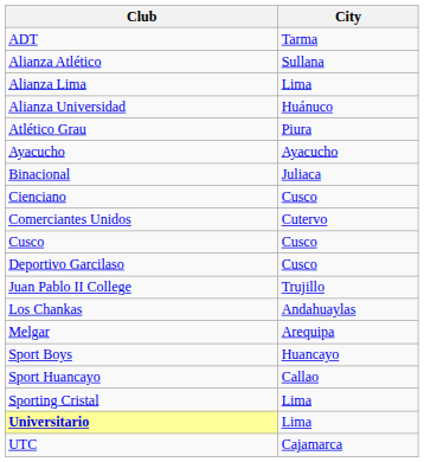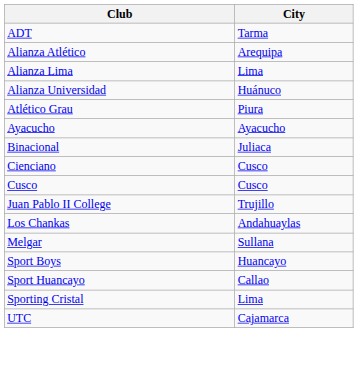 <table class="wikitable sortable">
 <tr>
 <th style="width:300px; text-align:center;">Club</th>
 <th style="width:150px; text-align:center;">City</th>
 </tr>
 <tr>
 <td><a href='#'>ADT</a></td>
 <td><a href='#'>Tarma</a></td>
 </tr>
 <tr>
 <td><a href='#'>Alianza Atlético</a></td>
-<td><a href='#'>Sullana</a></td>
+<td><a href='#'>Arequipa</a></td>
 </tr>
 <tr>
 <td><a href='#'>Alianza Lima</a></td>
 <td><a href='#'>Lima</a></td>
 </tr>
 <tr>
 <td><a href='#'>Alianza Universidad</a></td>
 <td><a href='#'>Huánuco</a></td>
 </tr>
 <tr>
 <td><a href='#'>Atlético Grau</a></td>
 <td><a href='#'>Piura</a></td>
 </tr>
 <tr>
 <td><a href='#'>Ayacucho</a></td>
 <td><a href='#'>Ayacucho</a></td>
 </tr>
 <tr>
 <td><a href='#'>Binacional</a></td>
 <td><a href='#'>Juliaca</a></td>
 </tr>
 <tr>
 <td><a href='#'>Cienciano</a></td>
 <td><a href='#'>Cusco</a></td>
 </tr>
 <tr>
-<td><a href='#'>Comerciantes Unidos</a></td>
-<td><a href='#'>Cutervo</a></td>
-</tr>
-<tr>
 <td><a href='#'>Cusco</a></td>
-<td><a href='#'>Cusco</a></td>
-</tr>
-<tr>
-<td><a href='#'>Deportivo Garcilaso</a></td>
 <td><a href='#'>Cusco</a></td>
 </tr>
 <tr>
 <td><a href='#'>Juan Pablo II College</a></td>
 <td><a href='#'>Trujillo</a></td>
 </tr>
 <tr>
 <td><a href='#'>Los Chankas</a></td>
 <td><a href='#'>Andahuaylas</a></td>
 </tr>
 <tr>
 <td><a href='#'>Melgar</a></td>
-<td><a href='#'>Arequipa</a></td>
+<td><a href='#'>Sullana</a></td>
 </tr>
 <tr>
 <td><a href='#'>Sport Boys</a></td>
 <td><a href='#'>Huancayo</a></td>
 </tr>
 <tr>
 <td><a href='#'>Sport Huancayo</a></td>
 <td><a href='#'>Callao</a></td>
 </tr>
 <tr>
 <td><a href='#'>Sporting Cristal</a></td>
 <td><a href='#'>Lima</a></td>
 </tr>
 <tr>
-<td style="background:#ff9;"><strong><a href='#'>Universitario</a></strong></td>
-<td><a href='#'>Lima</a></td>
-</tr>
-<tr>
 <td><a href='#'>UTC</a></td>
 <td><a href='#'>Cajamarca</a></td>
 </tr>
 </table>
